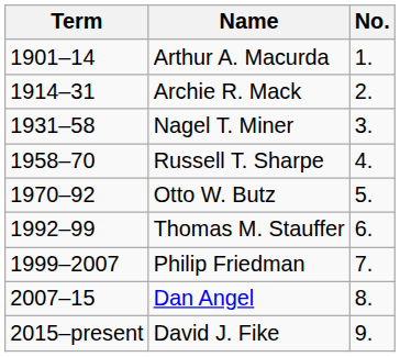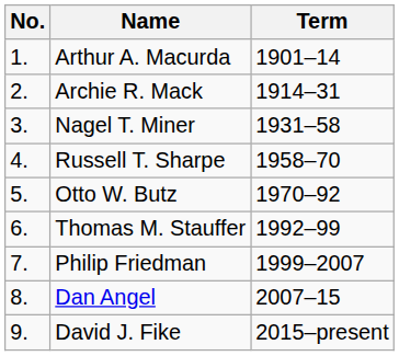 <table class="wikitable">
 <tr>
+<th>No.</th>
+<th>Name</th>
 <th>Term</th>
-<th>Name</th>
-<th>No.</th>
 </tr>
 <tr>
+<td>1.</td>
+<td>Arthur A. Macurda</td>
 <td>1901–14</td>
-<td>Arthur A. Macurda</td>
-<td>1.</td>
 </tr>
 <tr>
+<td>2.</td>
+<td>Archie R. Mack</td>
 <td>1914–31</td>
-<td>Archie R. Mack</td>
-<td>2.</td>
 </tr>
 <tr>
+<td>3.</td>
+<td>Nagel T. Miner</td>
 <td>1931–58</td>
-<td>Nagel T. Miner</td>
-<td>3.</td>
 </tr>
 <tr>
+<td>4.</td>
+<td>Russell T. Sharpe</td>
 <td>1958–70</td>
-<td>Russell T. Sharpe</td>
-<td>4.</td>
 </tr>
 <tr>
+<td>5.</td>
+<td>Otto W. Butz</td>
 <td>1970–92</td>
-<td>Otto W. Butz</td>
-<td>5.</td>
 </tr>
 <tr>
+<td>6.</td>
+<td>Thomas M. Stauffer</td>
 <td>1992–99</td>
-<td>Thomas M. Stauffer</td>
-<td>6.</td>
 </tr>
 <tr>
+<td>7.</td>
+<td>Philip Friedman</td>
 <td>1999–2007</td>
-<td>Philip Friedman</td>
-<td>7.</td>
 </tr>
 <tr>
+<td>8.</td>
+<td><a href='#'>Dan Angel</a></td>
 <td>2007–15</td>
-<td><a href='#'>Dan Angel</a></td>
-<td>8.</td>
 </tr>
 <tr>
+<td>9.</td>
+<td>David J. Fike</td>
 <td>2015–present</td>
-<td>David J. Fike</td>
-<td>9.</td>
 </tr>
 </table>
